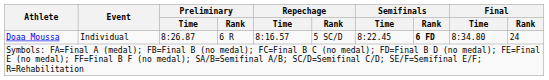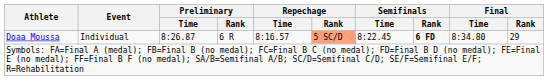 <table class="wikitable">
 <tr>
 <th rowspan="2">Athlete</th>
 <th rowspan="2">Event</th>
 <th colspan="2">Preliminary</th>
 <th colspan="2">Repechage</th>
 <th colspan="2">Semifinals</th>
 <th colspan="2">Final</th>
 </tr>
 <tr>
 <th>Time</th>
 <th>Rank</th>
 <th>Time</th>
 <th>Rank</th>
 <th>Time</th>
 <th>Rank</th>
 <th>Time</th>
 <th>Rank</th>
 </tr>
 <tr>
 <td><a href='#'>Doaa Moussa</a></td>
 <td>Individual</td>
 <td>8:26.87</td>
 <td>6 R</td>
 <td>8:16.57</td>
-<td>5 SC/D</td>
+<td style="background: lightsalmon;">5 SC/D</td>
 <td>8:22.45</td>
 <td><strong>6 FD</strong></td>
 <td>8:34.80</td>
-<td>24</td>
+<td>29</td>
 </tr>
 <tr>
 <td colspan="10">Symbols: FA=Final A (medal); FB=Final B (no medal); FC=Final B C (no medal); FD=Final B D (no medal); FE=Final E (no medal); FF=Final B F (no medal); SA/B=Semifinal A/B; SC/D=Semifinal C/D; SE/F=Semifinal E/F; R=Rehabilitation</td>
 </tr>
 </table>
